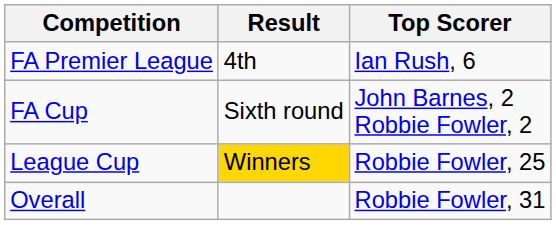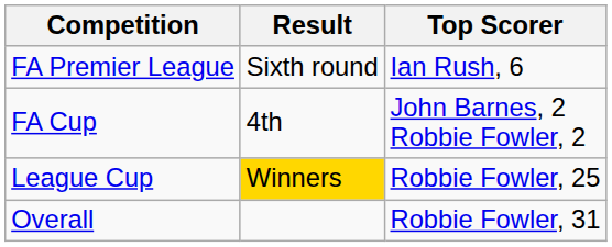 <table class="wikitable">
 <tr>
 <th>Competition</th>
 <th>Result</th>
 <th>Top Scorer</th>
 </tr>
 <tr>
 <td><a href='#'>FA Premier League</a></td>
-<td>4th</td>
+<td>Sixth round</td>
 <td> <a href='#'>Ian Rush</a>, 6</td>
 </tr>
 <tr>
 <td><a href='#'>FA Cup</a></td>
-<td>Sixth round</td>
+<td>4th</td>
 <td> <a href='#'>John Barnes</a>, 2<br>  <a href='#'>Robbie Fowler</a>, 2</td>
 </tr>
 <tr>
 <td><a href='#'>League Cup</a></td>
 <td style="background:gold;">Winners</td>
 <td> <a href='#'>Robbie Fowler</a>, 25</td>
 </tr>
 <tr>
 <td><a href='#'>Overall</a></td>
 <td></td>
 <td> <a href='#'>Robbie Fowler</a>, 31</td>
 </tr>
 </table>
